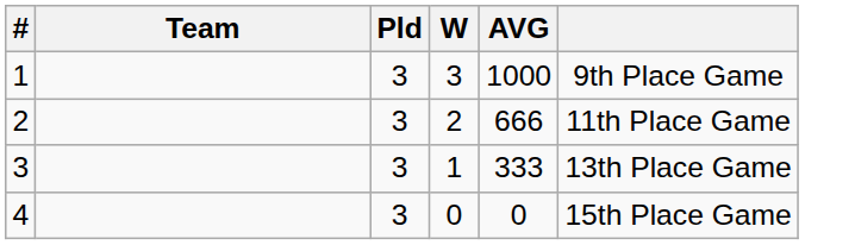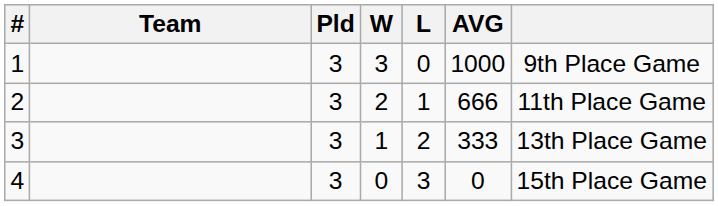 <table class="wikitable" style="text-align:center;">
 <tr>
 <th>#</th>
 <th width=175>Team</th>
 <th width=20 abbr="Played">Pld</th>
 <th width=20 abbr="Won">W</th>
+<th width=20 abbr="Lost">L</th>
 <th width=30 abbr="Average">AVG</th>
 <th></th>
 </tr>
 <tr>
 <td>1</td>
 <td align=left></td>
 <td>3</td>
 <td>3</td>
+<td>0</td>
 <td>1000</td>
 <td>9th Place Game</td>
 </tr>
 <tr>
 <td>2</td>
 <td align=left></td>
 <td>3</td>
 <td>2</td>
+<td>1</td>
 <td>666</td>
 <td>11th Place Game</td>
 </tr>
 <tr>
 <td>3</td>
 <td align=left></td>
 <td>3</td>
 <td>1</td>
+<td>2</td>
 <td>333</td>
 <td>13th Place Game</td>
 </tr>
 <tr>
 <td>4</td>
 <td align=left></td>
 <td>3</td>
 <td>0</td>
+<td>3</td>
 <td>0</td>
 <td>15th Place Game</td>
 </tr>
 </table>
